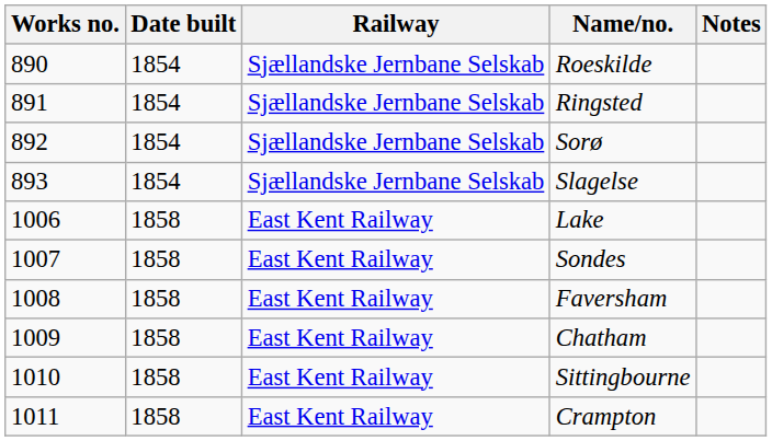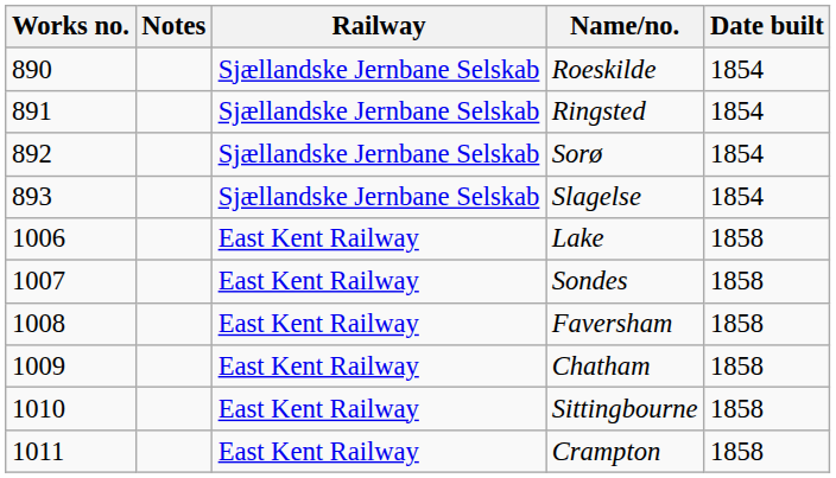 <table class="wikitable">
 <tr>
 <th>Works no.</th>
-<th>Date built</th>
+<th>Notes</th>
 <th>Railway</th>
 <th>Name/no.</th>
-<th>Notes</th>
+<th>Date built</th>
 </tr>
 <tr>
 <td>890</td>
-<td>1854</td>
+<td></td>
 <td><a href='#'>Sjællandske Jernbane Selskab</a></td>
 <td><em>Roeskilde</em></td>
-<td></td>
+<td>1854</td>
 </tr>
 <tr>
 <td>891</td>
-<td>1854</td>
+<td></td>
 <td><a href='#'>Sjællandske Jernbane Selskab</a></td>
 <td><em>Ringsted</em></td>
-<td></td>
+<td>1854</td>
 </tr>
 <tr>
 <td>892</td>
-<td>1854</td>
+<td></td>
 <td><a href='#'>Sjællandske Jernbane Selskab</a></td>
 <td><em>Sorø</em></td>
-<td></td>
+<td>1854</td>
 </tr>
 <tr>
 <td>893</td>
-<td>1854</td>
+<td></td>
 <td><a href='#'>Sjællandske Jernbane Selskab</a></td>
 <td><em>Slagelse</em></td>
-<td></td>
+<td>1854</td>
 </tr>
 <tr>
 <td>1006</td>
-<td>1858</td>
+<td></td>
 <td><a href='#'>East Kent Railway</a></td>
 <td><em>Lake</em></td>
-<td></td>
+<td>1858</td>
 </tr>
 <tr>
 <td>1007</td>
-<td>1858</td>
+<td></td>
 <td><a href='#'>East Kent Railway</a></td>
 <td><em>Sondes</em></td>
-<td></td>
+<td>1858</td>
 </tr>
 <tr>
 <td>1008</td>
-<td>1858</td>
+<td></td>
 <td><a href='#'>East Kent Railway</a></td>
 <td><em>Faversham</em></td>
-<td></td>
+<td>1858</td>
 </tr>
 <tr>
 <td>1009</td>
-<td>1858</td>
+<td></td>
 <td><a href='#'>East Kent Railway</a></td>
 <td><em>Chatham</em></td>
-<td></td>
+<td>1858</td>
 </tr>
 <tr>
 <td>1010</td>
-<td>1858</td>
+<td></td>
 <td><a href='#'>East Kent Railway</a></td>
 <td><em>Sittingbourne</em></td>
-<td></td>
+<td>1858</td>
 </tr>
 <tr>
 <td>1011</td>
-<td>1858</td>
+<td></td>
 <td><a href='#'>East Kent Railway</a></td>
 <td><em>Crampton</em></td>
-<td></td>
+<td>1858</td>
 </tr>
 </table>
